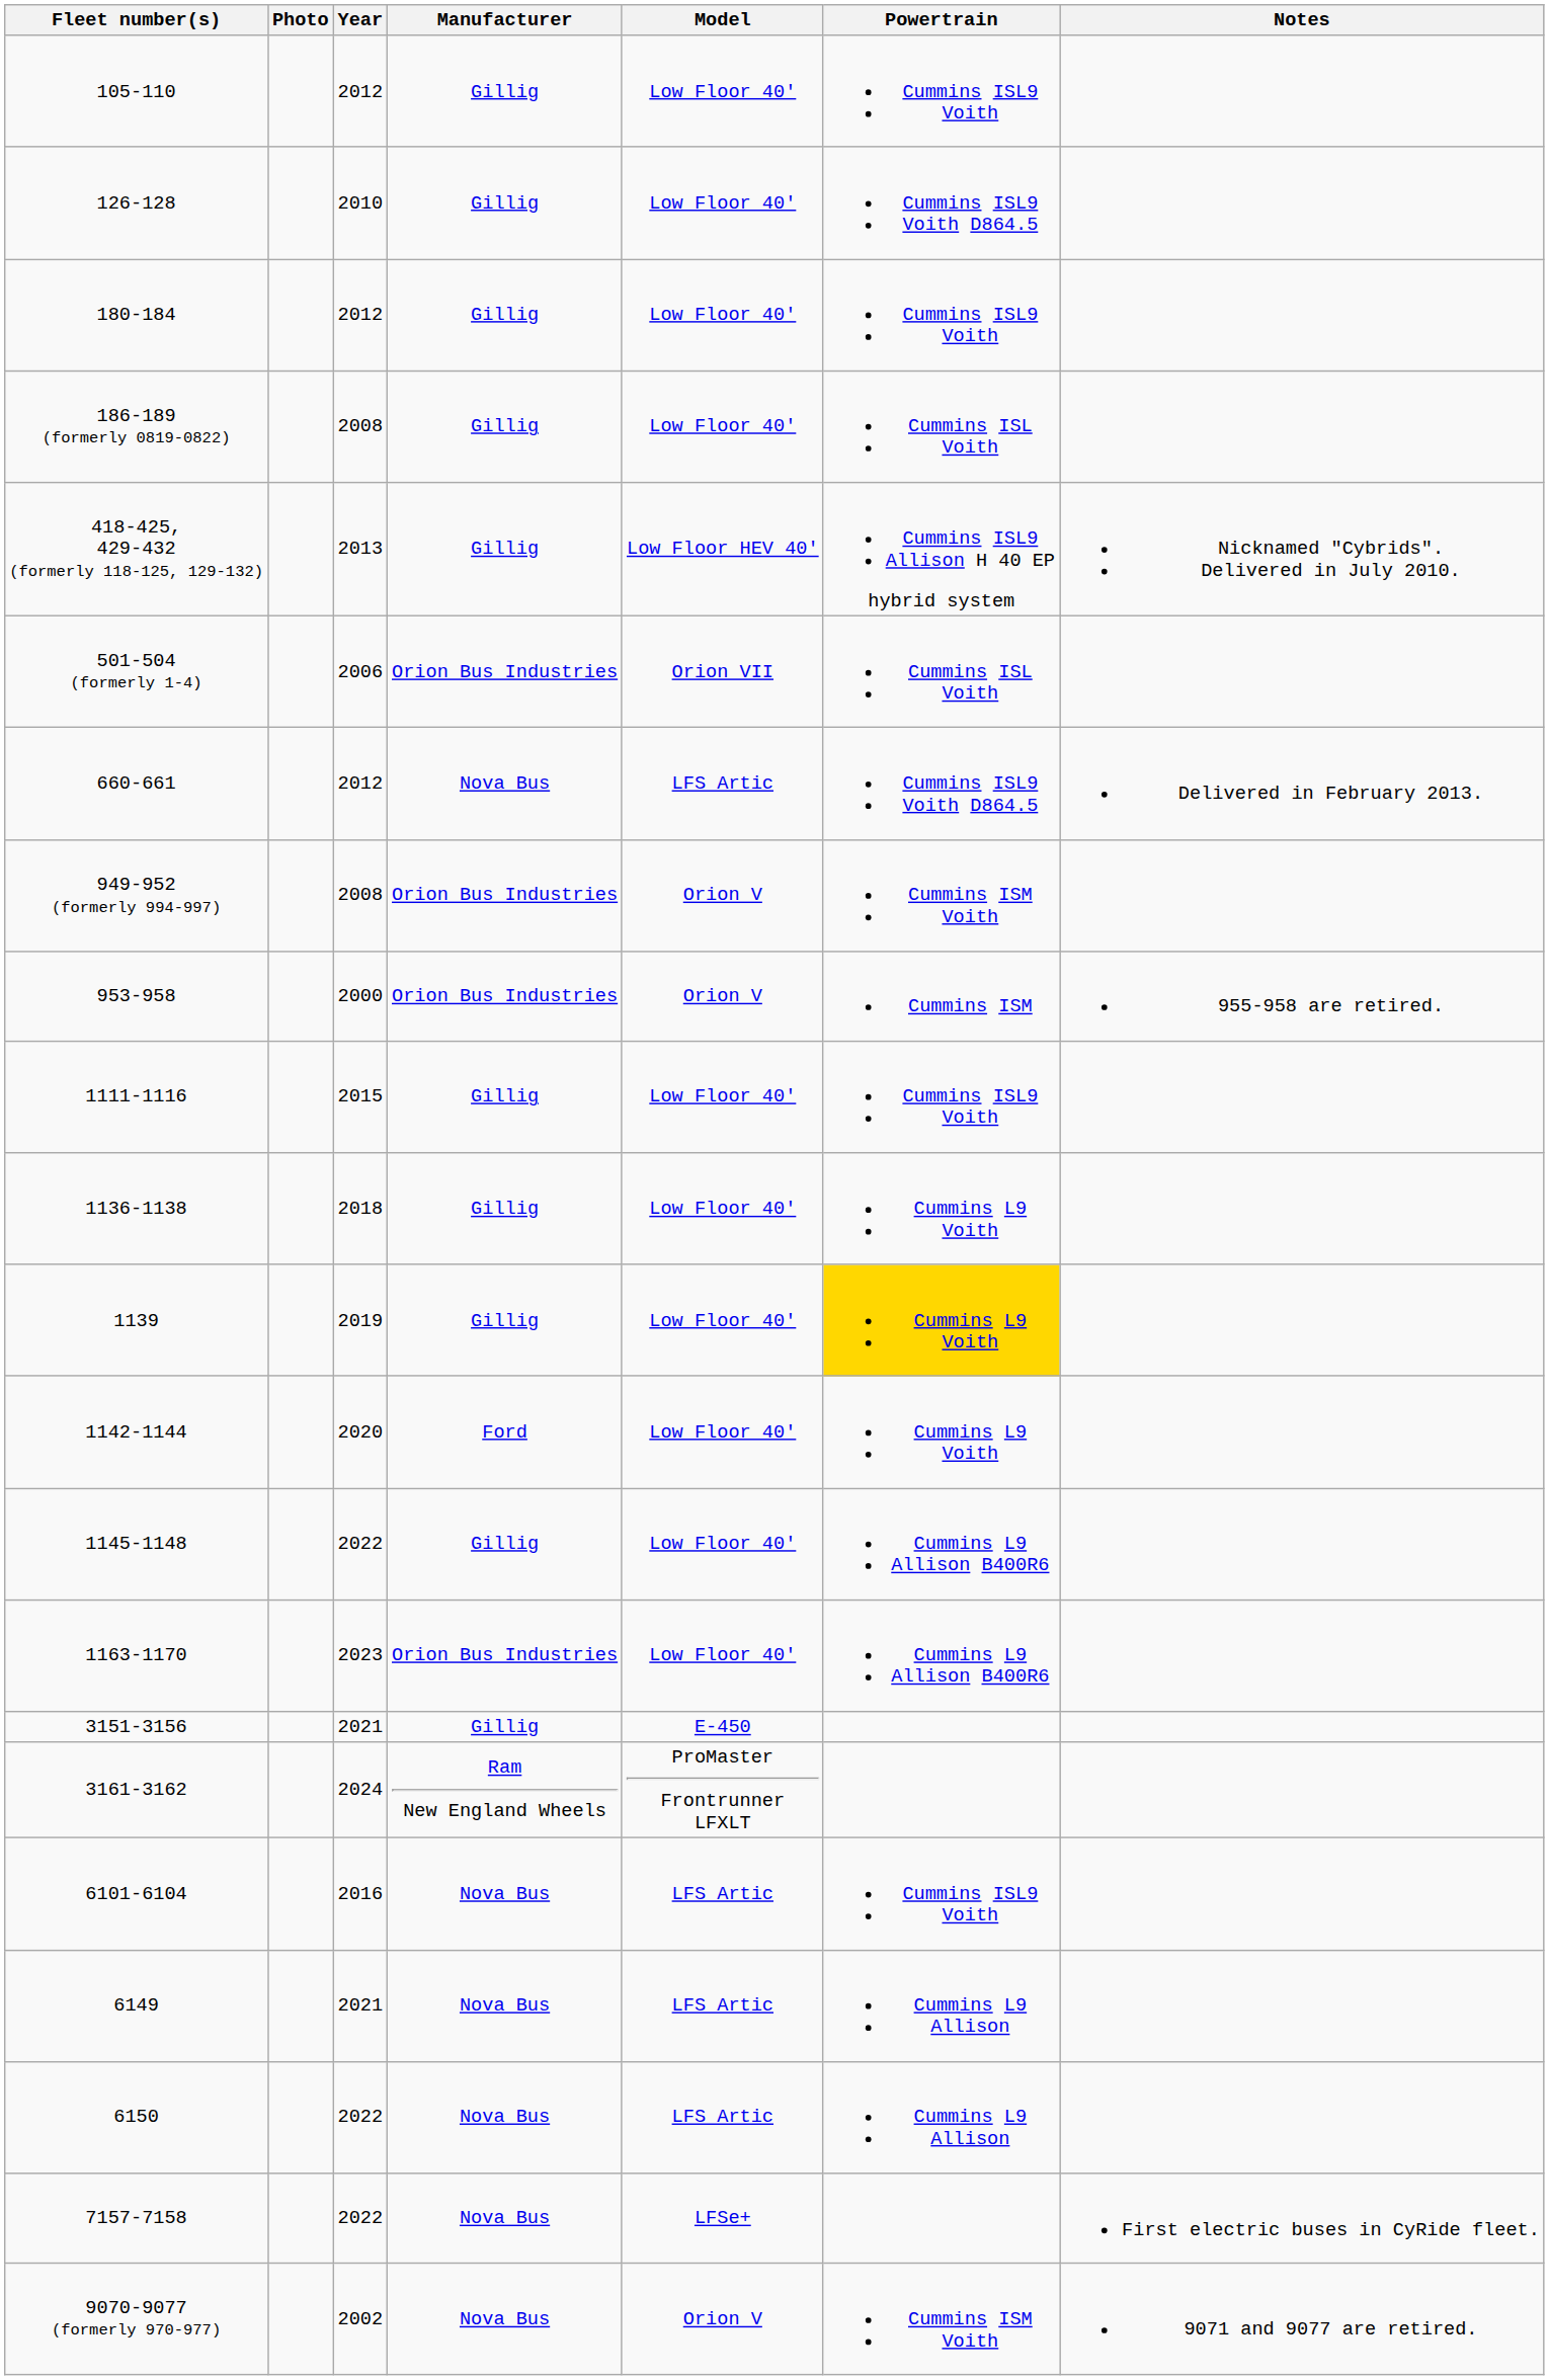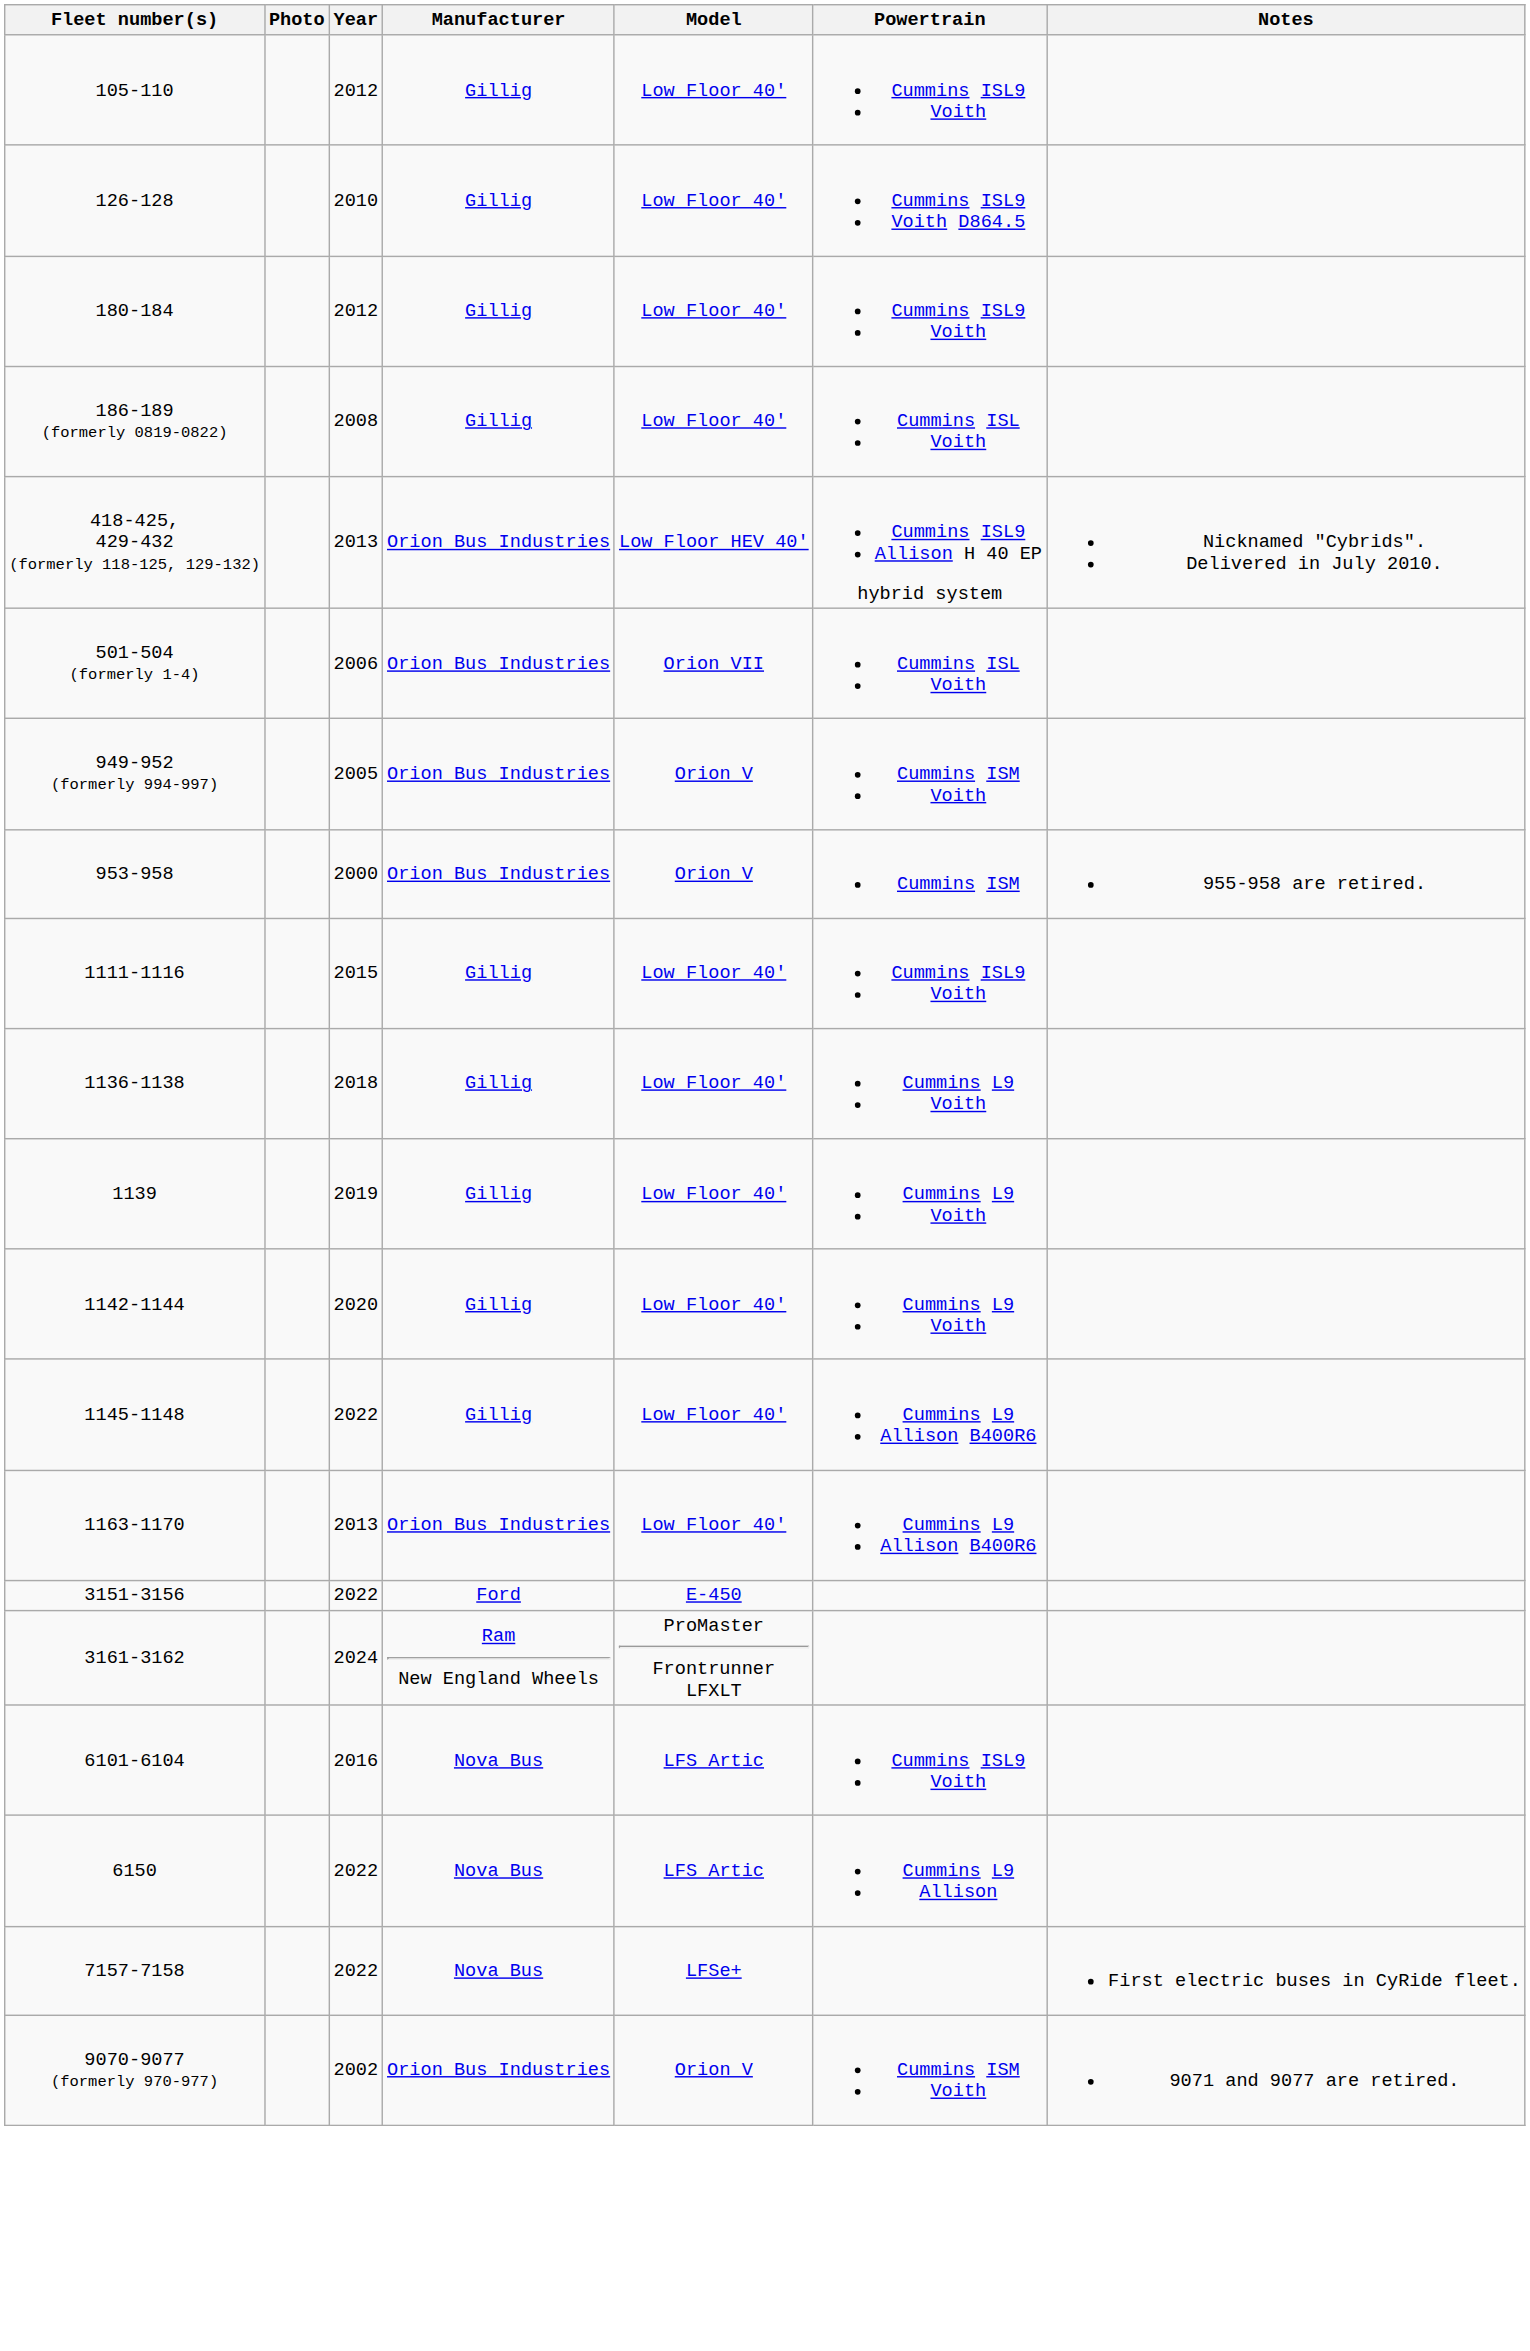 <table class="wikitable">
 <tr>
 <th>Fleet number(s)</th>
 <th>Photo</th>
 <th>Year</th>
 <th>Manufacturer</th>
 <th>Model</th>
 <th>Powertrain</th>
 <th>Notes</th>
 </tr>
 <tr align="center">
 <td>105-110</td>
 <td></td>
 <td>2012</td>
 <td><a href='#'>Gillig</a></td>
 <td><a href='#'>Low Floor 40'</a></td>
 <td><br><ul><li><a href='#'>Cummins</a> <a href='#'>ISL9</a></li><li><a href='#'>Voith</a></li></ul></td>
 <td></td>
 </tr>
 <tr align="center">
 <td>126-128</td>
 <td></td>
 <td>2010</td>
 <td><a href='#'>Gillig</a></td>
 <td><a href='#'>Low Floor 40'</a></td>
 <td><br><ul><li><a href='#'>Cummins</a> <a href='#'>ISL9</a></li><li><a href='#'>Voith</a> <a href='#'>D864.5</a></li></ul></td>
 <td></td>
 </tr>
 <tr align="center">
 <td>180-184</td>
 <td></td>
 <td>2012</td>
 <td><a href='#'>Gillig</a></td>
 <td><a href='#'>Low Floor 40'</a></td>
 <td><br><ul><li><a href='#'>Cummins</a> <a href='#'>ISL9</a></li><li><a href='#'>Voith</a></li></ul></td>
 <td></td>
 </tr>
 <tr align="center">
 <td>186-189<br><small>(formerly 0819-0822)</small></td>
 <td></td>
 <td>2008</td>
 <td><a href='#'>Gillig</a></td>
 <td><a href='#'>Low Floor 40'</a></td>
 <td><br><ul><li><a href='#'>Cummins</a> <a href='#'>ISL</a></li><li><a href='#'>Voith</a></li></ul></td>
 <td></td>
 </tr>
 <tr align="center">
 <td>418-425,<br>429-432<br><small>(formerly 118-125, 129-132)</small></td>
 <td></td>
 <td>2013</td>
-<td><a href='#'>Gillig</a></td>
+<td><a href='#'>Orion Bus Industries</a></td>
 <td><a href='#'>Low Floor HEV 40'</a></td>
 <td><br><ul><li><a href='#'>Cummins</a> <a href='#'>ISL9</a></li><li><a href='#'>Allison</a> H 40 EP</li></ul>hybrid system</td>
 <td><br><ul><li>Nicknamed "Cybrids".</li><li>Delivered in July 2010.</li></ul></td>
 </tr>
 <tr align="center">
 <td>501-504<br><small>(formerly 1-4)</small></td>
 <td></td>
 <td>2006</td>
 <td><a href='#'>Orion Bus Industries</a></td>
 <td><a href='#'>Orion VII</a></td>
 <td><br><ul><li><a href='#'>Cummins</a> <a href='#'>ISL</a></li><li><a href='#'>Voith</a></li></ul></td>
 <td></td>
 </tr>
 <tr align="center">
-<td>660-661</td>
-<td></td>
-<td>2012</td>
-<td><a href='#'>Nova Bus</a></td>
-<td><a href='#'>LFS Artic</a></td>
-<td><br><ul><li><a href='#'>Cummins</a> <a href='#'>ISL9</a></li><li><a href='#'>Voith</a> <a href='#'>D864.5</a></li></ul></td>
-<td><br><ul><li>Delivered in February 2013.</li></ul></td>
-</tr>
-<tr align="center">
 <td>949-952<br><small>(formerly 994-997)</small></td>
 <td></td>
-<td>2008</td>
+<td>2005</td>
 <td><a href='#'>Orion Bus Industries</a></td>
 <td><a href='#'>Orion V</a></td>
 <td><br><ul><li><a href='#'>Cummins</a> <a href='#'>ISM</a></li><li><a href='#'>Voith</a></li></ul></td>
 <td></td>
 </tr>
 <tr align="center">
 <td>953-958</td>
 <td></td>
 <td>2000</td>
 <td><a href='#'>Orion Bus Industries</a></td>
 <td><a href='#'>Orion V</a></td>
 <td><br><ul><li><a href='#'>Cummins</a> <a href='#'>ISM</a></li></ul></td>
 <td><br><ul><li>955-958 are retired.</li></ul></td>
 </tr>
 <tr align="center">
 <td>1111-1116</td>
 <td></td>
 <td>2015</td>
 <td><a href='#'>Gillig</a></td>
 <td><a href='#'>Low Floor 40'</a></td>
 <td><br><ul><li><a href='#'>Cummins</a> <a href='#'>ISL9</a></li><li><a href='#'>Voith</a></li></ul></td>
 <td></td>
 </tr>
 <tr align="center">
 <td>1136-1138</td>
 <td></td>
 <td>2018</td>
 <td><a href='#'>Gillig</a></td>
 <td><a href='#'>Low Floor 40'</a></td>
 <td><br><ul><li><a href='#'>Cummins</a> <a href='#'>L9</a></li><li><a href='#'>Voith</a></li></ul></td>
 <td></td>
 </tr>
 <tr align="center">
 <td>1139</td>
 <td></td>
 <td>2019</td>
 <td><a href='#'>Gillig</a></td>
 <td><a href='#'>Low Floor 40'</a></td>
-<td style="background: gold;"><br><ul><li><a href='#'>Cummins</a> <a href='#'>L9</a></li><li><a href='#'>Voith</a></li></ul></td>
+<td><br><ul><li><a href='#'>Cummins</a> <a href='#'>L9</a></li><li><a href='#'>Voith</a></li></ul></td>
 <td></td>
 </tr>
 <tr align="center">
 <td>1142-1144</td>
 <td></td>
 <td>2020</td>
-<td><a href='#'>Ford</a></td>
+<td><a href='#'>Gillig</a></td>
 <td><a href='#'>Low Floor 40'</a></td>
 <td><br><ul><li><a href='#'>Cummins</a> <a href='#'>L9</a></li><li><a href='#'>Voith</a></li></ul></td>
 <td></td>
 </tr>
 <tr align="center">
 <td>1145-1148</td>
 <td></td>
 <td>2022</td>
 <td><a href='#'>Gillig</a></td>
 <td><a href='#'>Low Floor 40'</a></td>
 <td><br><ul><li><a href='#'>Cummins</a> <a href='#'>L9</a></li><li><a href='#'>Allison</a> <a href='#'>B400R6</a></li></ul></td>
 <td></td>
 </tr>
 <tr align="center">
 <td>1163-1170</td>
 <td></td>
-<td>2023</td>
+<td>2013</td>
 <td><a href='#'>Orion Bus Industries</a></td>
 <td><a href='#'>Low Floor 40'</a></td>
 <td><br><ul><li><a href='#'>Cummins</a> <a href='#'>L9</a></li><li><a href='#'>Allison</a> <a href='#'>B400R6</a></li></ul></td>
 <td></td>
 </tr>
 <tr align="center">
 <td>3151-3156</td>
 <td></td>
-<td>2021</td>
-<td><a href='#'>Gillig</a></td>
+<td>2022</td>
+<td><a href='#'>Ford</a></td>
 <td><a href='#'>E-450</a></td>
 <td></td>
 <td></td>
 </tr>
 <tr align="center">
 <td>3161-3162</td>
 <td></td>
 <td>2024</td>
 <td><a href='#'>Ram</a><hr>New England Wheels</td>
 <td>ProMaster<hr>Frontrunner<br>LFXLT</td>
 <td></td>
 <td></td>
 </tr>
 <tr align="center">
 <td>6101-6104</td>
 <td></td>
 <td>2016</td>
 <td><a href='#'>Nova Bus</a></td>
 <td><a href='#'>LFS Artic</a></td>
 <td><br><ul><li><a href='#'>Cummins</a> <a href='#'>ISL9</a></li><li><a href='#'>Voith</a></li></ul></td>
-<td></td>
-</tr>
-<tr align="center">
-<td>6149</td>
-<td></td>
-<td>2021</td>
-<td><a href='#'>Nova Bus</a></td>
-<td><a href='#'>LFS Artic</a></td>
-<td><br><ul><li><a href='#'>Cummins</a> <a href='#'>L9</a></li><li><a href='#'>Allison</a></li></ul></td>
 <td></td>
 </tr>
 <tr align="center">
 <td>6150</td>
 <td></td>
 <td>2022</td>
 <td><a href='#'>Nova Bus</a></td>
 <td><a href='#'>LFS Artic</a></td>
 <td><br><ul><li><a href='#'>Cummins</a> <a href='#'>L9</a></li><li><a href='#'>Allison</a></li></ul></td>
 <td></td>
 </tr>
 <tr align="center">
 <td>7157-7158</td>
 <td></td>
 <td>2022</td>
 <td><a href='#'>Nova Bus</a></td>
 <td><a href='#'>LFSe+</a></td>
 <td></td>
 <td><br><ul><li>First electric buses in CyRide fleet.</li></ul></td>
 </tr>
 <tr align="center">
 <td>9070-9077<br><small>(formerly 970-977)</small></td>
 <td></td>
 <td>2002</td>
-<td><a href='#'>Nova Bus</a></td>
+<td><a href='#'>Orion Bus Industries</a></td>
 <td><a href='#'>Orion V</a></td>
 <td><br><ul><li><a href='#'>Cummins</a> <a href='#'>ISM</a></li><li><a href='#'>Voith</a></li></ul></td>
 <td><br><ul><li>9071 and 9077 are retired.</li></ul></td>
 </tr>
 </table>
